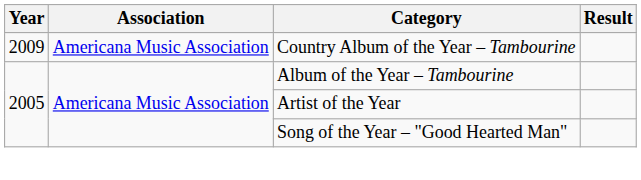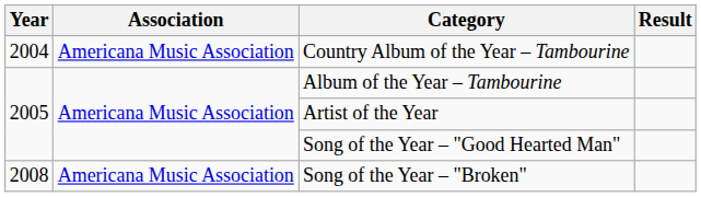 <table class="wikitable">
 <tr>
 <th>Year</th>
 <th>Association</th>
 <th>Category</th>
 <th>Result</th>
 </tr>
 <tr>
-<td>2009</td>
+<td>2004</td>
 <td><a href='#'>Americana Music Association</a></td>
 <td>Country Album of the Year – <em>Tambourine</em></td>
 <td></td>
 </tr>
 <tr>
 <td rowspan="3">2005</td>
 <td rowspan="3"><a href='#'>Americana Music Association</a></td>
 <td>Album of the Year – <em>Tambourine</em></td>
 <td></td>
 </tr>
 <tr>
 <td>Artist of the Year</td>
 <td></td>
 </tr>
 <tr>
 <td>Song of the Year – "Good Hearted Man"</td>
 <td></td>
 </tr>
+<tr>
+<td>2008</td>
+<td><a href='#'>Americana Music Association</a></td>
+<td>Song of the Year – "Broken"</td>
+<td></td>
+</tr>
 </table>
